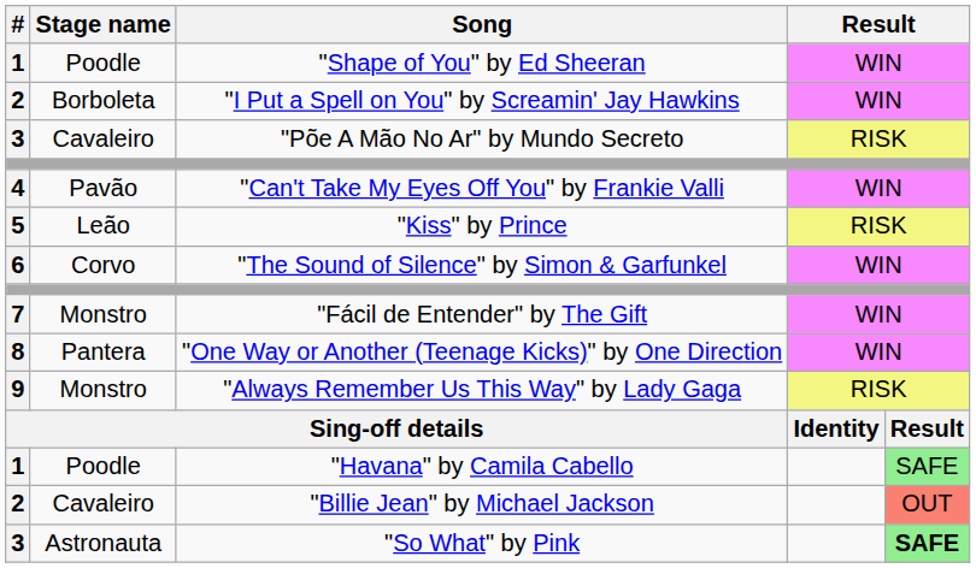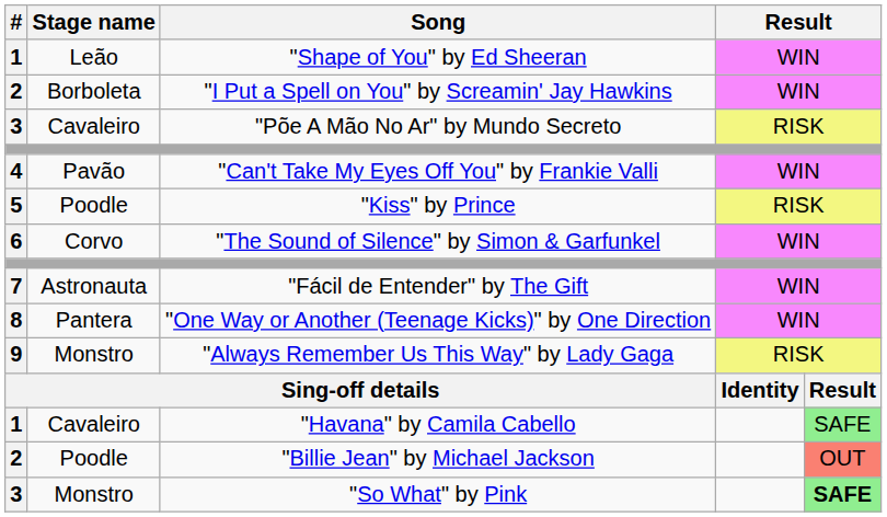 <table class="wikitable plainrowheaders" style="text-align: center;">
 <tr>
 <th>#</th>
 <th>Stage name</th>
 <th>Song</th>
 <th colspan=2>Result</th>
 </tr>
 <tr>
 <th>1</th>
-<td>Poodle</td>
+<td>Leão</td>
 <td>"<a href='#'>Shape of You</a>" by <a href='#'>Ed Sheeran</a></td>
 <td colspan=2 bgcolor="#F888FD">WIN</td>
 </tr>
 <tr>
 <th>2</th>
 <td>Borboleta</td>
 <td>"<a href='#'>I Put a Spell on You</a>" by <a href='#'>Screamin' Jay Hawkins</a></td>
 <td colspan=2 bgcolor="#F888FD">WIN</td>
 </tr>
 <tr>
 <th>3</th>
 <td>Cavaleiro</td>
 <td>"Põe A Mão No Ar" by Mundo Secreto</td>
 <td colspan=2 bgcolor="#F3F781">RISK</td>
 </tr>
 <tr>
 <td colspan="5" style="background:darkgray"></td>
 </tr>
 <tr>
 <th>4</th>
 <td>Pavão</td>
 <td>"<a href='#'>Can't Take My Eyes Off You</a>" by <a href='#'>Frankie Valli</a></td>
 <td colspan=2 bgcolor="#F888FD">WIN</td>
 </tr>
 <tr>
 <th>5</th>
-<td>Leão</td>
+<td>Poodle</td>
 <td>"<a href='#'>Kiss</a>" by <a href='#'>Prince</a></td>
 <td colspan=2 bgcolor="#F3F781">RISK</td>
 </tr>
 <tr>
 <th>6</th>
 <td>Corvo</td>
 <td>"<a href='#'>The Sound of Silence</a>" by <a href='#'>Simon & Garfunkel</a></td>
 <td colspan=2 bgcolor="#F888FD">WIN</td>
 </tr>
 <tr>
 <td colspan="5" style="background:darkgray"></td>
 </tr>
 <tr>
 <th>7</th>
-<td>Monstro</td>
+<td>Astronauta</td>
 <td>"Fácil de Entender" by <a href='#'>The Gift</a></td>
 <td colspan=2 bgcolor="#F888FD">WIN</td>
 </tr>
 <tr>
 <th>8</th>
 <td>Pantera</td>
 <td>"<a href='#'>One Way or Another (Teenage Kicks)</a>" by <a href='#'>One Direction</a></td>
 <td colspan=2 bgcolor="#F888FD">WIN</td>
 </tr>
 <tr>
 <th>9</th>
 <td>Monstro</td>
 <td>"<a href='#'>Always Remember Us This Way</a>" by <a href='#'>Lady Gaga</a></td>
 <td colspan=2 bgcolor="#F3F781">RISK</td>
 </tr>
 <tr>
 <th colspan="3">Sing-off details</th>
 <th>Identity</th>
 <th>Result</th>
 </tr>
 <tr>
 <th>1</th>
-<td>Poodle</td>
+<td>Cavaleiro</td>
 <td>"<a href='#'>Havana</a>" by <a href='#'>Camila Cabello</a></td>
 <td></td>
 <td bgcolor=lightgreen>SAFE</td>
 </tr>
 <tr>
 <th>2</th>
-<td>Cavaleiro</td>
+<td>Poodle</td>
 <td>"<a href='#'>Billie Jean</a>" by <a href='#'>Michael Jackson</a></td>
 <td></td>
 <td bgcolor=salmon>OUT</td>
 </tr>
 <tr>
 <th>3</th>
-<td>Astronauta</td>
+<td>Monstro</td>
 <td>"<a href='#'>So What</a>" by <a href='#'>Pink</a></td>
 <td></td>
 <td bgcolor=lightgreen><strong>SAFE</strong></td>
 </tr>
 </table>
